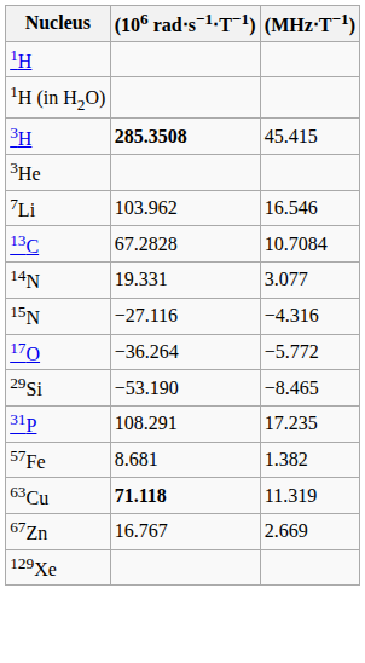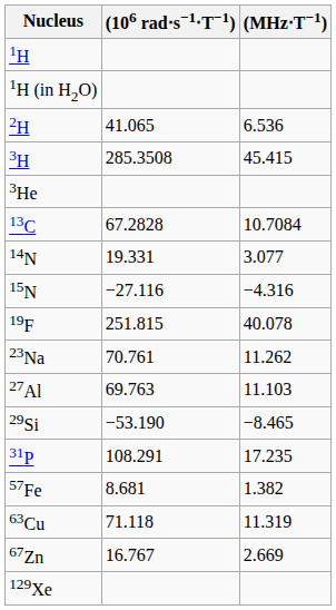 <table class="wikitable">
 <tr>
 <th>Nucleus</th>
 <th> (10<sup>6</sup> rad⋅s<sup>−1</sup>⋅T<sup>−1</sup>)</th>
 <th> (MHz⋅T<sup>−1</sup>)</th>
 </tr>
 <tr>
 <td><a href='#'><sup>1</sup>H</a></td>
 <td></td>
 <td></td>
 </tr>
 <tr>
 <td><sup>1</sup>H (in H<sub>2</sub>O)</td>
 <td></td>
 <td></td>
 </tr>
 <tr>
+<td><a href='#'><sup>2</sup>H</a></td>
+<td>41.065</td>
+<td>6.536</td>
+</tr>
+<tr>
 <td><a href='#'><sup>3</sup>H</a></td>
-<td><strong>285.3508</strong></td>
+<td>285.3508</td>
 <td>45.415</td>
 </tr>
 <tr>
 <td><sup>3</sup>He</td>
 <td></td>
 <td></td>
-</tr>
-<tr>
-<td><sup>7</sup>Li</td>
-<td>103.962</td>
-<td>16.546</td>
 </tr>
 <tr>
 <td><a href='#'><sup>13</sup>C</a></td>
 <td>67.2828</td>
 <td>10.7084</td>
 </tr>
 <tr>
 <td><sup>14</sup>N</td>
 <td>19.331</td>
 <td>3.077</td>
 </tr>
 <tr>
 <td><sup>15</sup>N</td>
 <td>−27.116</td>
 <td>−4.316</td>
 </tr>
 <tr>
-<td><a href='#'><sup>17</sup>O</a></td>
-<td>−36.264</td>
-<td>−5.772</td>
+<td><sup>19</sup>F</td>
+<td>251.815</td>
+<td>40.078</td>
+</tr>
+<tr>
+<td><sup>23</sup>Na</td>
+<td>70.761</td>
+<td>11.262</td>
+</tr>
+<tr>
+<td><sup>27</sup>Al</td>
+<td>69.763</td>
+<td>11.103</td>
 </tr>
 <tr>
 <td><sup>29</sup>Si</td>
 <td>−53.190</td>
 <td>−8.465</td>
 </tr>
 <tr>
 <td><a href='#'><sup>31</sup>P</a></td>
 <td>108.291</td>
 <td>17.235</td>
 </tr>
 <tr>
 <td><sup>57</sup>Fe</td>
 <td>8.681</td>
 <td>1.382</td>
 </tr>
 <tr>
 <td><sup>63</sup>Cu</td>
-<td><strong>71.118</strong></td>
+<td>71.118</td>
 <td>11.319</td>
 </tr>
 <tr>
 <td><sup>67</sup>Zn</td>
 <td>16.767</td>
 <td>2.669</td>
 </tr>
 <tr>
 <td><sup>129</sup>Xe</td>
 <td></td>
 <td></td>
 </tr>
 <tr>
 </tr>
 </table>
